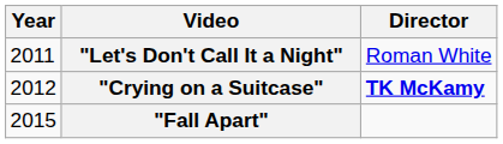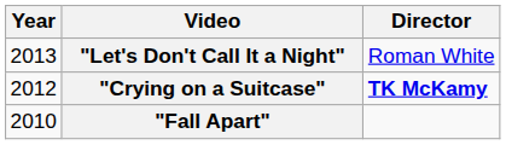 <table class="wikitable plainrowheaders">
 <tr>
 <th scope="col">Year</th>
 <th scope="col" style="width:14em;">Video</th>
 <th scope="col">Director</th>
 </tr>
 <tr>
-<td>2011</td>
+<td>2013</td>
 <th scope="row">"Let's Don't Call It a Night"</th>
 <td><a href='#'>Roman White</a></td>
 </tr>
 <tr>
 <td>2012</td>
 <th scope="row">"Crying on a Suitcase"</th>
 <td><strong><a href='#'>TK McKamy</a></strong></td>
 </tr>
 <tr>
-<td>2015</td>
+<td>2010</td>
 <th scope="row">"Fall Apart"</th>
 <td></td>
 </tr>
 </table>
